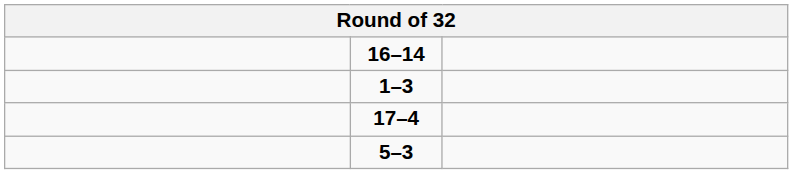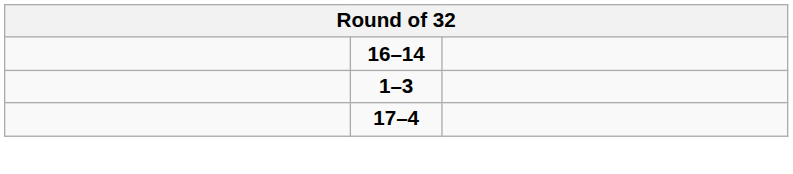 <table class="wikitable" style="text-align: center;">
 <tr>
 <th colspan=3>Round of 32</th>
 </tr>
 <tr>
 <td align=left width="270"><strong></strong></td>
 <td align=center width="65"><strong>16–14</strong></td>
 <td align=left width="270"></td>
 </tr>
 <tr>
 <td align=left></td>
 <td align=center><strong>1–3</strong></td>
 <td align=left><strong></strong></td>
 </tr>
 <tr>
 <td align=left><strong></strong></td>
 <td align=center><strong>17–4</strong></td>
 <td align=left></td>
 </tr>
-<tr>
-<td align=left><strong></strong></td>
-<td align=center><strong>5–3</strong></td>
-<td align=left></td>
-</tr>
 </table>
